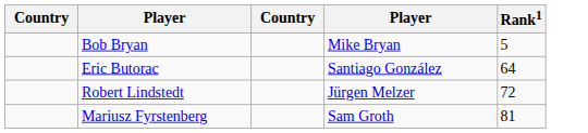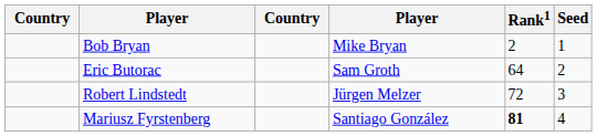 <table class="sortable wikitable">
 <tr>
 <th width="70">Country</th>
 <th width="175">Player</th>
 <th width="70">Country</th>
 <th width="175">Player</th>
 <th>Rank<sup>1</sup></th>
+<th>Seed</th>
 </tr>
 <tr>
 <td></td>
 <td><a href='#'>Bob Bryan</a></td>
 <td></td>
 <td><a href='#'>Mike Bryan</a></td>
-<td>5</td>
+<td>2</td>
+<td>1</td>
 </tr>
 <tr>
 <td></td>
 <td><a href='#'>Eric Butorac</a></td>
 <td></td>
-<td><a href='#'>Santiago González</a></td>
+<td><a href='#'>Sam Groth</a></td>
 <td>64</td>
+<td>2</td>
 </tr>
 <tr>
 <td></td>
 <td><a href='#'>Robert Lindstedt</a></td>
 <td></td>
 <td><a href='#'>Jürgen Melzer</a></td>
 <td>72</td>
+<td>3</td>
 </tr>
 <tr>
 <td></td>
 <td><a href='#'>Mariusz Fyrstenberg</a></td>
 <td></td>
-<td><a href='#'>Sam Groth</a></td>
-<td>81</td>
+<td><a href='#'>Santiago González</a></td>
+<td><strong>81</strong></td>
+<td>4</td>
 </tr>
 </table>
